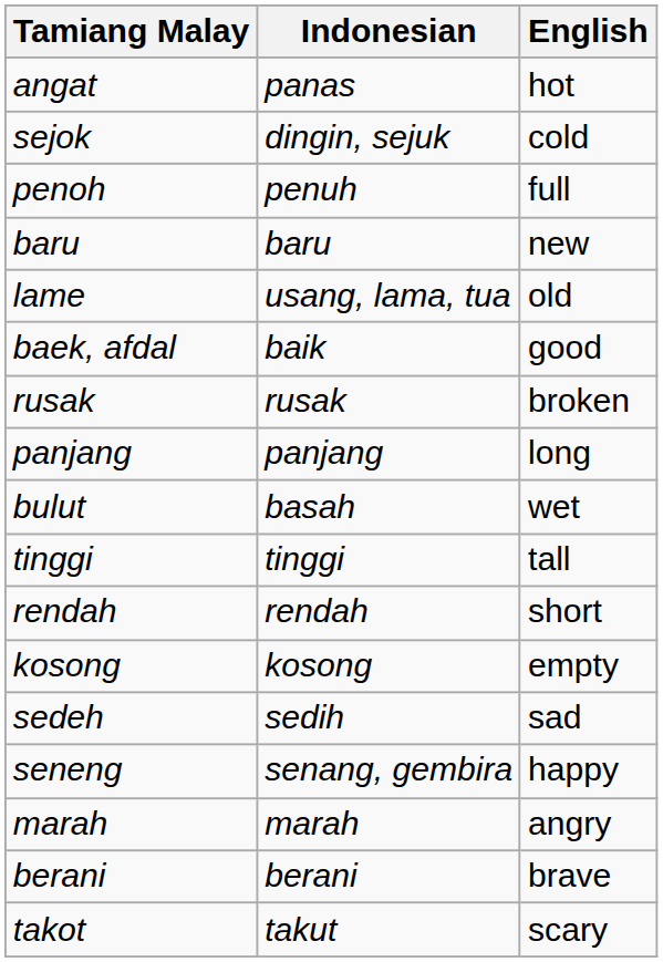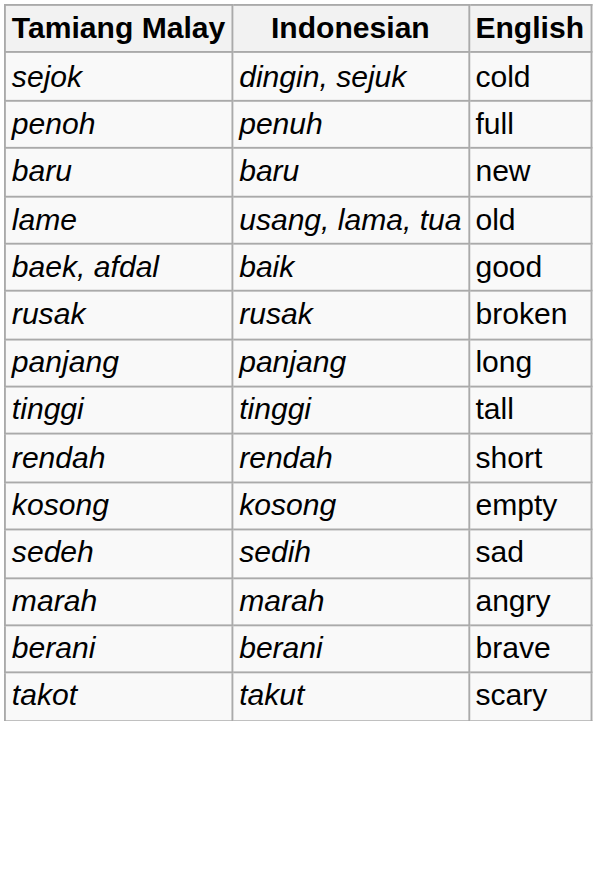 <table class="wikitable">
 <tr>
 <th>Tamiang Malay</th>
 <th>Indonesian</th>
 <th>English</th>
-</tr>
-<tr>
-<td><em>angat</em></td>
-<td><em>panas</em></td>
-<td>hot</td>
 </tr>
 <tr>
 <td><em>sejok</em></td>
 <td><em>dingin, sejuk</em></td>
 <td>cold</td>
 </tr>
 <tr>
 <td><em>penoh</em></td>
 <td><em>penuh</em></td>
 <td>full</td>
 </tr>
 <tr>
 <td><em>baru</em></td>
 <td><em>baru</em></td>
 <td>new</td>
 </tr>
 <tr>
 <td><em>lame</em></td>
 <td><em>usang, lama, tua</em></td>
 <td>old</td>
 </tr>
 <tr>
 <td><em>baek, afdal</em></td>
 <td><em>baik</em></td>
 <td>good</td>
 </tr>
 <tr>
 <td><em>rusak</em></td>
 <td><em>rusak</em></td>
 <td>broken</td>
 </tr>
 <tr>
 <td><em>panjang</em></td>
 <td><em>panjang</em></td>
 <td>long</td>
 </tr>
 <tr>
-<td><em>bulut</em></td>
-<td><em>basah</em></td>
-<td>wet</td>
-</tr>
-<tr>
 <td><em>tinggi</em></td>
 <td><em>tinggi</em></td>
 <td>tall</td>
 </tr>
 <tr>
 <td><em>rendah</em></td>
 <td><em>rendah</em></td>
 <td>short</td>
 </tr>
 <tr>
 <td><em>kosong</em></td>
 <td><em>kosong</em></td>
 <td>empty</td>
 </tr>
 <tr>
 <td><em>sedeh</em></td>
 <td><em>sedih</em></td>
 <td>sad</td>
 </tr>
 <tr>
-<td><em>seneng</em></td>
-<td><em>senang, gembira</em></td>
-<td>happy</td>
-</tr>
-<tr>
 <td><em>marah</em></td>
 <td><em>marah</em></td>
 <td>angry</td>
 </tr>
 <tr>
 <td><em>berani</em></td>
 <td><em>berani</em></td>
 <td>brave</td>
 </tr>
 <tr>
 <td><em>takot</em></td>
 <td><em>takut</em></td>
 <td>scary</td>
 </tr>
 </table>
